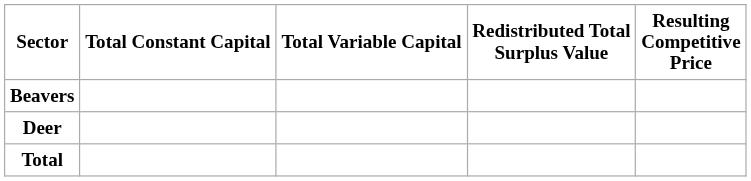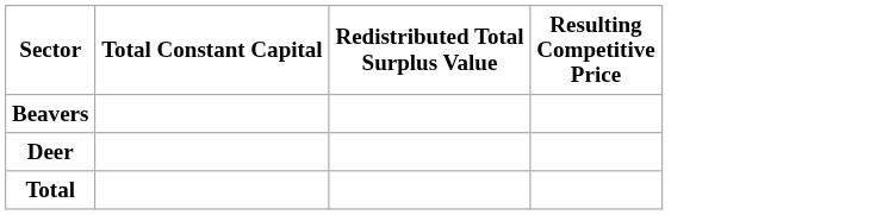 <table border="2" cellpadding="4" cellspacing="0" style="vertical-align:center;text-align:center; border: 1px #aaa solid; border-collapse: collapse;">
 <tr>
 <th>Sector</th>
 <th>Total Constant Capital <br></th>
-<th>Total Variable Capital <br></th>
 <th>Redistributed Total <br>Surplus Value <br></th>
 <th>Resulting <br> Competitive <br>Price <br></th>
 </tr>
 <tr>
 <th>Beavers</th>
-<td></td>
 <td></td>
 <td></td>
 <td></td>
 </tr>
 <tr>
 <th>Deer</th>
 <td></td>
 <td></td>
 <td></td>
-<td></td>
 </tr>
 <tr>
 <th>Total</th>
 <td></td>
 <td></td>
 <td></td>
-<td></td>
 </tr>
 </table>
